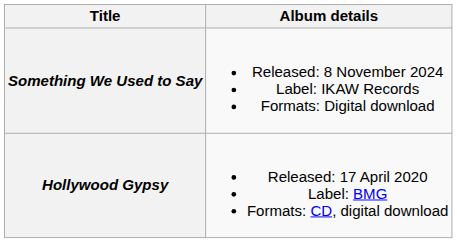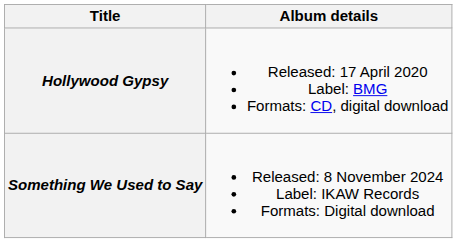 <table class="wikitable plainrowheaders" style="text-align:center;">
 <tr>
 <th scope="col">Title</th>
 <th scope="col">Album details</th>
 </tr>
 <tr>
+<th scope="row"><em>Hollywood Gypsy</em></th>
+<td><br><ul><li>Released: 17 April 2020</li><li>Label: <a href='#'>BMG</a></li><li>Formats: <a href='#'>CD</a>, digital download</li></ul></td>
+</tr>
+<tr>
 <th scope="row"><em>Something We Used to Say</em></th>
 <td><br><ul><li>Released: 8 November 2024</li><li>Label: IKAW Records</li><li>Formats: Digital download</li></ul></td>
 </tr>
-<tr>
-<th scope="row"><em>Hollywood Gypsy</em></th>
-<td><br><ul><li>Released: 17 April 2020</li><li>Label: <a href='#'>BMG</a></li><li>Formats: <a href='#'>CD</a>, digital download</li></ul></td>
-</tr>
 </table>
